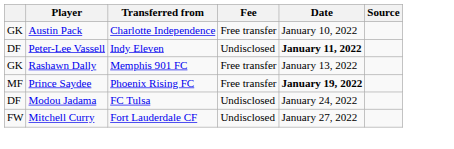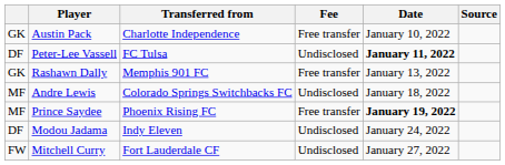 <table class="wikitable plainrowheaders sortable">
 <tr>
 <th align="center"></th>
 <th>Player</th>
 <th>Transferred from</th>
 <th>Fee</th>
 <th>Date</th>
 <th>Source</th>
 </tr>
 <tr>
 <td>GK</td>
 <td> <a href='#'>Austin Pack</a></td>
 <td><a href='#'>Charlotte Independence</a></td>
 <td>Free transfer</td>
 <td>January 10, 2022</td>
 <td></td>
 </tr>
 <tr>
 <td>DF</td>
 <td> <a href='#'>Peter-Lee Vassell</a></td>
-<td><a href='#'>Indy Eleven</a></td>
+<td><a href='#'>FC Tulsa</a></td>
 <td>Undisclosed</td>
 <td><strong>January 11, 2022</strong></td>
 <td></td>
 </tr>
 <tr>
 <td>GK</td>
 <td> <a href='#'>Rashawn Dally</a></td>
 <td><a href='#'>Memphis 901 FC</a></td>
 <td>Free transfer</td>
 <td>January 13, 2022</td>
 <td></td>
 </tr>
 <tr>
 <td>MF</td>
+<td> <a href='#'>Andre Lewis</a></td>
+<td><a href='#'>Colorado Springs Switchbacks FC</a></td>
+<td>Undisclosed</td>
+<td>January 18, 2022</td>
+<td></td>
+</tr>
+<tr>
+<td>MF</td>
 <td> <a href='#'>Prince Saydee</a></td>
 <td><a href='#'>Phoenix Rising FC</a></td>
 <td>Free transfer</td>
 <td><strong>January 19, 2022</strong></td>
 <td></td>
 </tr>
 <tr>
 <td>DF</td>
 <td> <a href='#'>Modou Jadama</a></td>
-<td><a href='#'>FC Tulsa</a></td>
+<td><a href='#'>Indy Eleven</a></td>
 <td>Undisclosed</td>
 <td>January 24, 2022</td>
 <td></td>
 </tr>
 <tr>
 <td>FW</td>
 <td> <a href='#'>Mitchell Curry</a></td>
 <td><a href='#'>Fort Lauderdale CF</a></td>
 <td>Undisclosed</td>
 <td>January 27, 2022</td>
 <td></td>
 </tr>
 </table>
